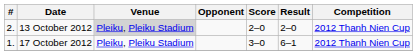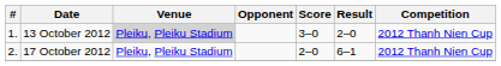 <table class="wikitable collapsible collapsed">
 <tr>
 <th>#</th>
 <th>Date</th>
 <th>Venue</th>
 <th>Opponent</th>
 <th>Score</th>
 <th>Result</th>
 <th>Competition</th>
 </tr>
 <tr>
-<td>2.</td>
+<td>1.</td>
 <td>13 October 2012</td>
 <td style="background: lightgrey;"><a href='#'>Pleiku</a>, <a href='#'>Pleiku Stadium</a></td>
 <td></td>
-<td>2–0</td>
+<td>3–0</td>
 <td>2–0</td>
 <td><a href='#'>2012 Thanh Nien Cup</a></td>
 </tr>
 <tr>
-<td>1.</td>
+<td>2.</td>
 <td>17 October 2012</td>
 <td><a href='#'>Pleiku</a>, <a href='#'>Pleiku Stadium</a></td>
 <td></td>
-<td>3–0</td>
+<td>2–0</td>
 <td>6–1</td>
 <td><a href='#'>2012 Thanh Nien Cup</a></td>
 </tr>
 <tr>
 </tr>
 </table>
